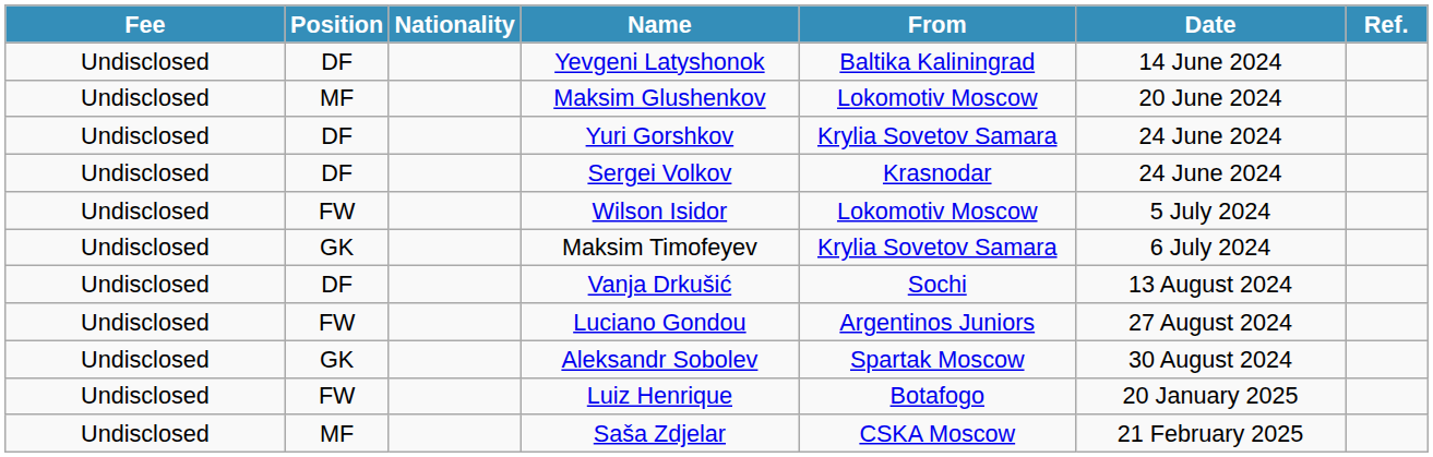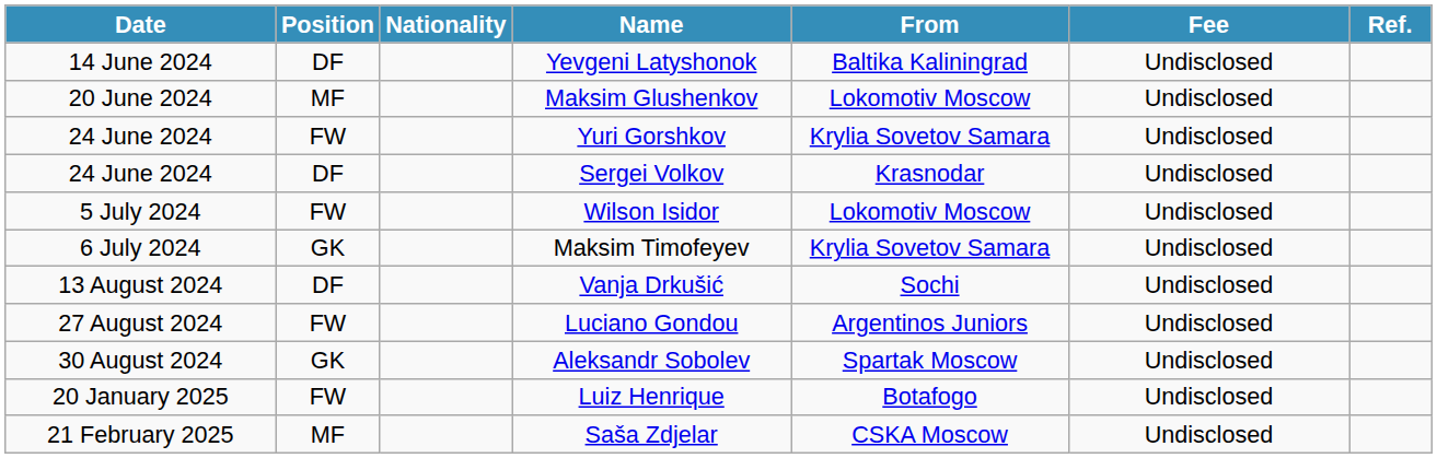 <table class="wikitable"  style="text-align:center; font-size:90%; ">
 <tr>
-<th style="background:#348EB9; color:white; width:200px;">Fee</th>
+<th style="background:#348EB9; color:white; width:200px;">Date</th>
 <th style="background:#348EB9; color:white; width:50px;">Position</th>
 <th style="background:#348EB9; color:white; width:50px;">Nationality</th>
 <th style="background:#348EB9; color:white; width:200px;">Name</th>
 <th style="background:#348EB9; color:white; width:200px;">From</th>
-<th style="background:#348EB9; color:white; width:200px;">Date</th>
+<th style="background:#348EB9; color:white; width:200px;">Fee</th>
 <th style="background:#348EB9; color:white; width:50px;">Ref.</th>
 </tr>
 <tr>
-<td>Undisclosed</td>
+<td>14 June 2024</td>
 <td>DF</td>
 <td></td>
 <td><a href='#'>Yevgeni Latyshonok</a></td>
 <td><a href='#'>Baltika Kaliningrad</a></td>
-<td>14 June 2024</td>
+<td>Undisclosed</td>
 <td></td>
 </tr>
 <tr>
-<td>Undisclosed</td>
+<td>20 June 2024</td>
 <td>MF</td>
 <td></td>
 <td><a href='#'>Maksim Glushenkov</a></td>
 <td><a href='#'>Lokomotiv Moscow</a></td>
-<td>20 June 2024</td>
+<td>Undisclosed</td>
 <td></td>
 </tr>
 <tr>
-<td>Undisclosed</td>
-<td>DF</td>
+<td>24 June 2024</td>
+<td>FW</td>
 <td></td>
 <td><a href='#'>Yuri Gorshkov</a></td>
 <td><a href='#'>Krylia Sovetov Samara</a></td>
-<td>24 June 2024</td>
+<td>Undisclosed</td>
 <td></td>
 </tr>
 <tr>
-<td>Undisclosed</td>
+<td>24 June 2024</td>
 <td>DF</td>
 <td></td>
 <td><a href='#'>Sergei Volkov</a></td>
 <td><a href='#'>Krasnodar</a></td>
-<td>24 June 2024</td>
+<td>Undisclosed</td>
 <td></td>
 </tr>
 <tr>
-<td>Undisclosed</td>
+<td>5 July 2024</td>
 <td>FW</td>
 <td></td>
 <td><a href='#'>Wilson Isidor</a></td>
 <td><a href='#'>Lokomotiv Moscow</a></td>
-<td>5 July 2024</td>
+<td>Undisclosed</td>
 <td></td>
 </tr>
 <tr>
-<td>Undisclosed</td>
+<td>6 July 2024</td>
 <td>GK</td>
 <td></td>
 <td>Maksim Timofeyev</td>
 <td><a href='#'>Krylia Sovetov Samara</a></td>
-<td>6 July 2024</td>
+<td>Undisclosed</td>
 <td></td>
 </tr>
 <tr>
-<td>Undisclosed</td>
+<td>13 August 2024</td>
 <td>DF</td>
 <td></td>
 <td><a href='#'>Vanja Drkušić</a></td>
 <td><a href='#'>Sochi</a></td>
-<td>13 August 2024</td>
+<td>Undisclosed</td>
 <td></td>
 </tr>
 <tr>
-<td>Undisclosed</td>
+<td>27 August 2024</td>
 <td>FW</td>
 <td></td>
 <td><a href='#'>Luciano Gondou</a></td>
 <td><a href='#'>Argentinos Juniors</a></td>
-<td>27 August 2024</td>
+<td>Undisclosed</td>
 <td></td>
 </tr>
 <tr>
-<td>Undisclosed</td>
+<td>30 August 2024</td>
 <td>GK</td>
 <td></td>
 <td><a href='#'>Aleksandr Sobolev</a></td>
 <td><a href='#'>Spartak Moscow</a></td>
-<td>30 August 2024</td>
+<td>Undisclosed</td>
 <td></td>
 </tr>
 <tr>
-<td>Undisclosed</td>
+<td>20 January 2025</td>
 <td>FW</td>
 <td></td>
 <td><a href='#'>Luiz Henrique</a></td>
 <td><a href='#'>Botafogo</a></td>
-<td>20 January 2025</td>
+<td>Undisclosed</td>
 <td></td>
 </tr>
 <tr>
-<td>Undisclosed</td>
+<td>21 February 2025</td>
 <td>MF</td>
 <td></td>
 <td><a href='#'>Saša Zdjelar</a></td>
 <td><a href='#'>CSKA Moscow</a></td>
-<td>21 February 2025</td>
+<td>Undisclosed</td>
 <td></td>
 </tr>
 </table>
